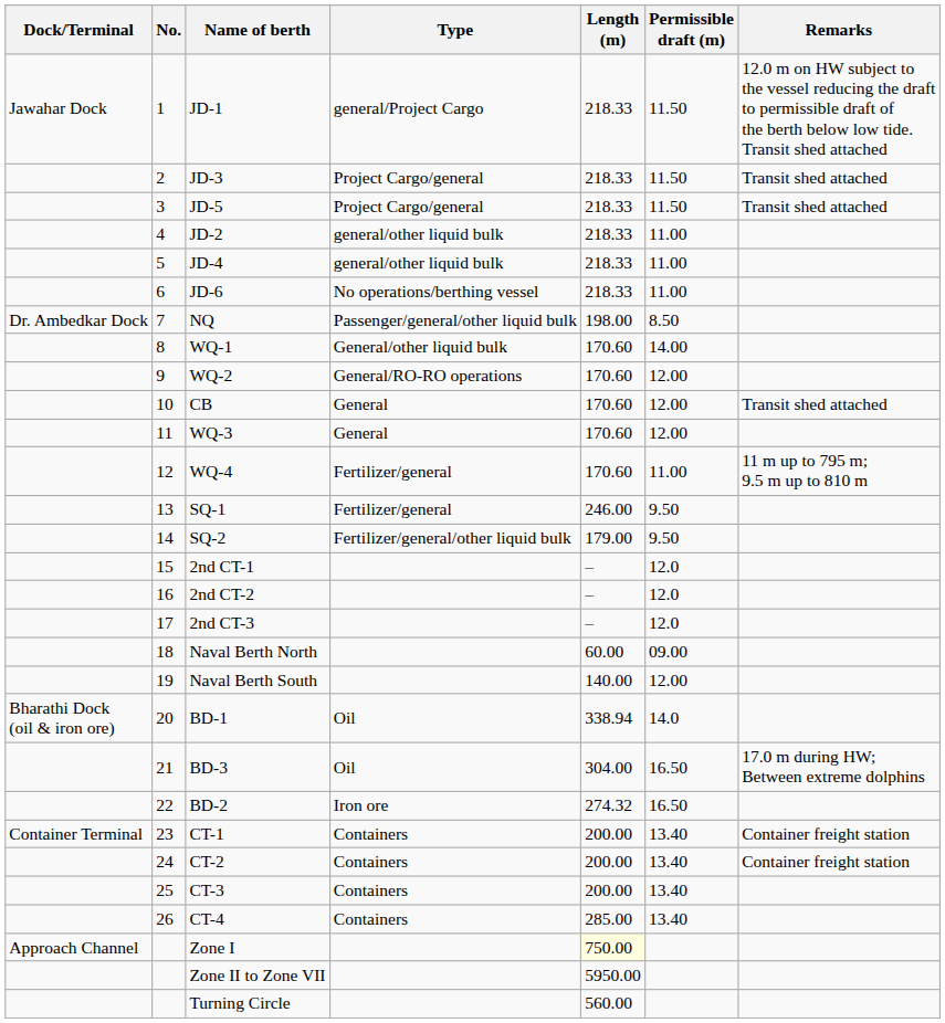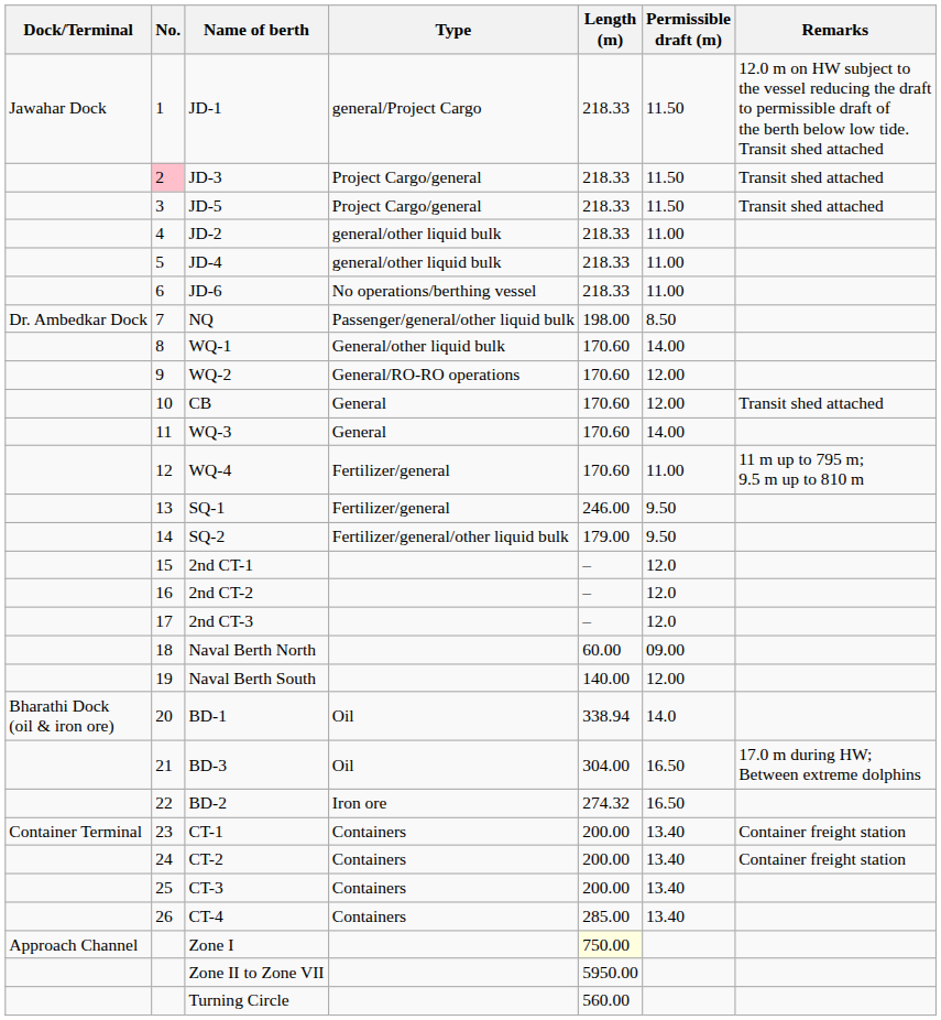 <table class="wikitable sortable" style="font-size: 90%" align=right>
 <tr>
 <th>Dock/Terminal</th>
 <th>No.</th>
 <th>Name of berth</th>
 <th>Type</th>
 <th>Length<br>(m)</th>
 <th>Permissible<br>draft (m)</th>
 <th>Remarks</th>
 </tr>
 <tr>
 <td>Jawahar Dock</td>
 <td>1</td>
 <td>JD-1</td>
 <td>general/Project Cargo</td>
 <td>218.33</td>
 <td>11.50</td>
 <td>12.0 m on HW subject to<br>the vessel reducing the draft<br>to permissible draft of<br>the berth below low tide.<br>Transit shed attached</td>
 </tr>
 <tr>
 <td></td>
-<td>2</td>
+<td style="background: pink;">2</td>
 <td>JD-3</td>
 <td>Project Cargo/general</td>
 <td>218.33</td>
 <td>11.50</td>
 <td>Transit shed attached</td>
 </tr>
 <tr>
 <td></td>
 <td>3</td>
 <td>JD-5</td>
 <td>Project Cargo/general</td>
 <td>218.33</td>
 <td>11.50</td>
 <td>Transit shed attached</td>
 </tr>
 <tr>
 <td></td>
 <td>4</td>
 <td>JD-2</td>
 <td>general/other liquid bulk</td>
 <td>218.33</td>
 <td>11.00</td>
 <td></td>
 </tr>
 <tr>
 <td></td>
 <td>5</td>
 <td>JD-4</td>
 <td>general/other liquid bulk</td>
 <td>218.33</td>
 <td>11.00</td>
 <td></td>
 </tr>
 <tr>
 <td></td>
 <td>6</td>
 <td>JD-6</td>
 <td>No operations/berthing vessel</td>
 <td>218.33</td>
 <td>11.00</td>
 <td></td>
 </tr>
 <tr>
 <td>Dr. Ambedkar Dock</td>
 <td>7</td>
 <td>NQ</td>
 <td>Passenger/general/other liquid bulk</td>
 <td>198.00</td>
 <td>8.50</td>
 <td></td>
 </tr>
 <tr>
 <td></td>
 <td>8</td>
 <td>WQ-1</td>
 <td>General/other liquid bulk</td>
 <td>170.60</td>
 <td>14.00</td>
 <td></td>
 </tr>
 <tr>
 <td></td>
 <td>9</td>
 <td>WQ-2</td>
 <td>General/RO-RO operations</td>
 <td>170.60</td>
 <td>12.00</td>
 <td></td>
 </tr>
 <tr>
 <td></td>
 <td>10</td>
 <td>CB</td>
 <td>General</td>
 <td>170.60</td>
 <td>12.00</td>
 <td>Transit shed attached</td>
 </tr>
 <tr>
 <td></td>
 <td>11</td>
 <td>WQ-3</td>
 <td>General</td>
 <td>170.60</td>
-<td>12.00</td>
+<td>14.00</td>
 <td></td>
 </tr>
 <tr>
 <td></td>
 <td>12</td>
 <td>WQ-4</td>
 <td>Fertilizer/general</td>
 <td>170.60</td>
 <td>11.00</td>
 <td>11 m up to 795 m;<br>9.5 m up to 810 m</td>
 </tr>
 <tr>
 <td></td>
 <td>13</td>
 <td>SQ-1</td>
 <td>Fertilizer/general</td>
 <td>246.00</td>
 <td>9.50</td>
 <td></td>
 </tr>
 <tr>
 <td></td>
 <td>14</td>
 <td>SQ-2</td>
 <td>Fertilizer/general/other liquid bulk</td>
 <td>179.00</td>
 <td>9.50</td>
 <td></td>
 </tr>
 <tr>
 <td></td>
 <td>15</td>
 <td>2nd CT-1</td>
 <td></td>
 <td>–</td>
 <td>12.0</td>
 <td></td>
 </tr>
 <tr>
 <td></td>
 <td>16</td>
 <td>2nd CT-2</td>
 <td></td>
 <td>–</td>
 <td>12.0</td>
 <td></td>
 </tr>
 <tr>
 <td></td>
 <td>17</td>
 <td>2nd CT-3</td>
 <td></td>
 <td>–</td>
 <td>12.0</td>
 <td></td>
 </tr>
 <tr>
 <td></td>
 <td>18</td>
 <td>Naval Berth North</td>
 <td></td>
 <td>60.00</td>
 <td>09.00</td>
 <td></td>
 </tr>
 <tr>
 <td></td>
 <td>19</td>
 <td>Naval Berth South</td>
 <td></td>
 <td>140.00</td>
 <td>12.00</td>
 <td></td>
 </tr>
 <tr>
 <td>Bharathi Dock<br>(oil & iron ore)</td>
 <td>20</td>
 <td>BD-1</td>
 <td>Oil</td>
 <td>338.94</td>
 <td>14.0</td>
 <td></td>
 </tr>
 <tr>
 <td></td>
 <td>21</td>
 <td>BD-3</td>
 <td>Oil</td>
 <td>304.00</td>
 <td>16.50</td>
 <td>17.0 m during HW;<br>Between extreme dolphins</td>
 </tr>
 <tr>
 <td></td>
 <td>22</td>
 <td>BD-2</td>
 <td>Iron ore</td>
 <td>274.32</td>
 <td>16.50</td>
 <td></td>
 </tr>
 <tr>
 <td>Container Terminal</td>
 <td>23</td>
 <td>CT-1</td>
 <td>Containers</td>
 <td>200.00</td>
 <td>13.40</td>
 <td>Container freight station</td>
 </tr>
 <tr>
 <td></td>
 <td>24</td>
 <td>CT-2</td>
 <td>Containers</td>
 <td>200.00</td>
 <td>13.40</td>
 <td>Container freight station</td>
 </tr>
 <tr>
 <td></td>
 <td>25</td>
 <td>CT-3</td>
 <td>Containers</td>
 <td>200.00</td>
 <td>13.40</td>
 <td></td>
 </tr>
 <tr>
 <td></td>
 <td>26</td>
 <td>CT-4</td>
 <td>Containers</td>
 <td>285.00</td>
 <td>13.40</td>
 <td></td>
 </tr>
 <tr>
 <td>Approach Channel</td>
 <td></td>
 <td>Zone I</td>
 <td></td>
 <td style="background: lightyellow;">750.00</td>
 <td></td>
 <td></td>
 </tr>
 <tr>
 <td></td>
 <td></td>
 <td>Zone II to Zone VII</td>
 <td></td>
 <td>5950.00</td>
 <td></td>
 <td></td>
 </tr>
 <tr>
 <td></td>
 <td></td>
 <td>Turning Circle</td>
 <td></td>
 <td>560.00</td>
 <td></td>
 <td></td>
 </tr>
 </table>
